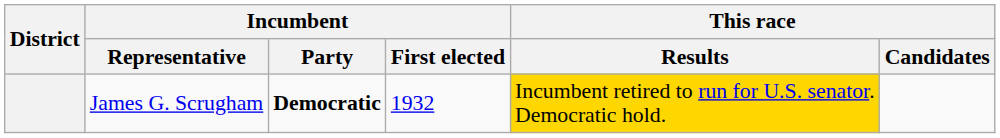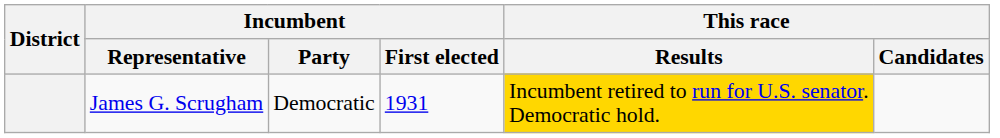 <table class=wikitable>
 <tr>
 <th rowspan=2>District</th>
 <th colspan=3>Incumbent</th>
 <th colspan=2>This race</th>
 </tr>
 <tr>
 <th>Representative</th>
 <th>Party</th>
 <th>First elected</th>
 <th>Results</th>
 <th>Candidates</th>
 </tr>
 <tr>
 <th></th>
 <td><a href='#'>James G. Scrugham</a></td>
-<td><strong>Democratic</strong></td>
-<td><a href='#'>1932</a></td>
+<td>Democratic</td>
+<td><a href='#'>1931</a></td>
 <td style="background: gold;">Incumbent retired to <a href='#'>run for U.S. senator</a>.<br>Democratic hold.</td>
 <td nowrap></td>
 </tr>
 </table>
